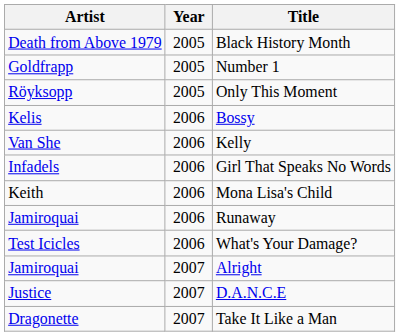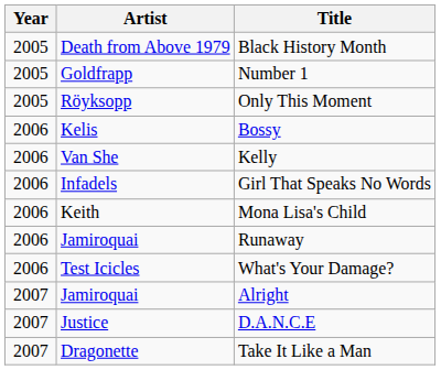 <table class="wikitable">
 <tr>
+<th width="40">Year</th>
 <th>Artist</th>
-<th width="40">Year</th>
 <th>Title</th>
 </tr>
 <tr>
+<td align="center">2005</td>
 <td><a href='#'>Death from Above 1979</a></td>
-<td align="center">2005</td>
 <td>Black History Month</td>
 </tr>
 <tr>
+<td align="center">2005</td>
 <td><a href='#'>Goldfrapp</a></td>
-<td align="center">2005</td>
 <td>Number 1</td>
 </tr>
 <tr>
+<td align="center">2005</td>
 <td><a href='#'>Röyksopp</a></td>
-<td align="center">2005</td>
 <td>Only This Moment</td>
 </tr>
 <tr>
+<td align="center">2006</td>
 <td><a href='#'>Kelis</a></td>
-<td align="center">2006</td>
 <td><a href='#'>Bossy</a></td>
 </tr>
 <tr>
+<td align="center">2006</td>
 <td><a href='#'>Van She</a></td>
-<td align="center">2006</td>
 <td>Kelly</td>
 </tr>
 <tr>
+<td align="center">2006</td>
 <td><a href='#'>Infadels</a></td>
-<td align="center">2006</td>
 <td>Girl That Speaks No Words</td>
 </tr>
 <tr>
+<td align="center">2006</td>
 <td>Keith</td>
-<td align="center">2006</td>
 <td>Mona Lisa's Child</td>
 </tr>
 <tr>
+<td align="center">2006</td>
 <td><a href='#'>Jamiroquai</a></td>
-<td align="center">2006</td>
 <td>Runaway</td>
 </tr>
 <tr>
+<td align="center">2006</td>
 <td><a href='#'>Test Icicles</a></td>
-<td align="center">2006</td>
 <td>What's Your Damage?</td>
 </tr>
 <tr>
+<td align="center">2007</td>
 <td><a href='#'>Jamiroquai</a></td>
-<td align="center">2007</td>
 <td><a href='#'>Alright</a></td>
 </tr>
 <tr>
+<td align="center">2007</td>
 <td><a href='#'>Justice</a></td>
-<td align="center">2007</td>
 <td><a href='#'>D.A.N.C.E</a></td>
 </tr>
 <tr>
+<td align="center">2007</td>
 <td><a href='#'>Dragonette</a></td>
-<td align="center">2007</td>
 <td>Take It Like a Man</td>
 </tr>
 </table>
